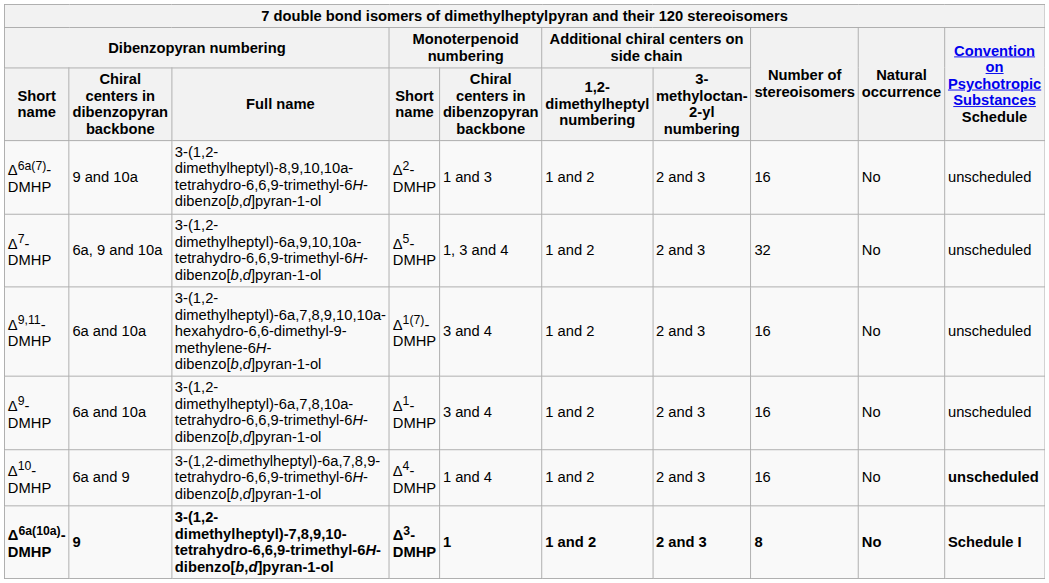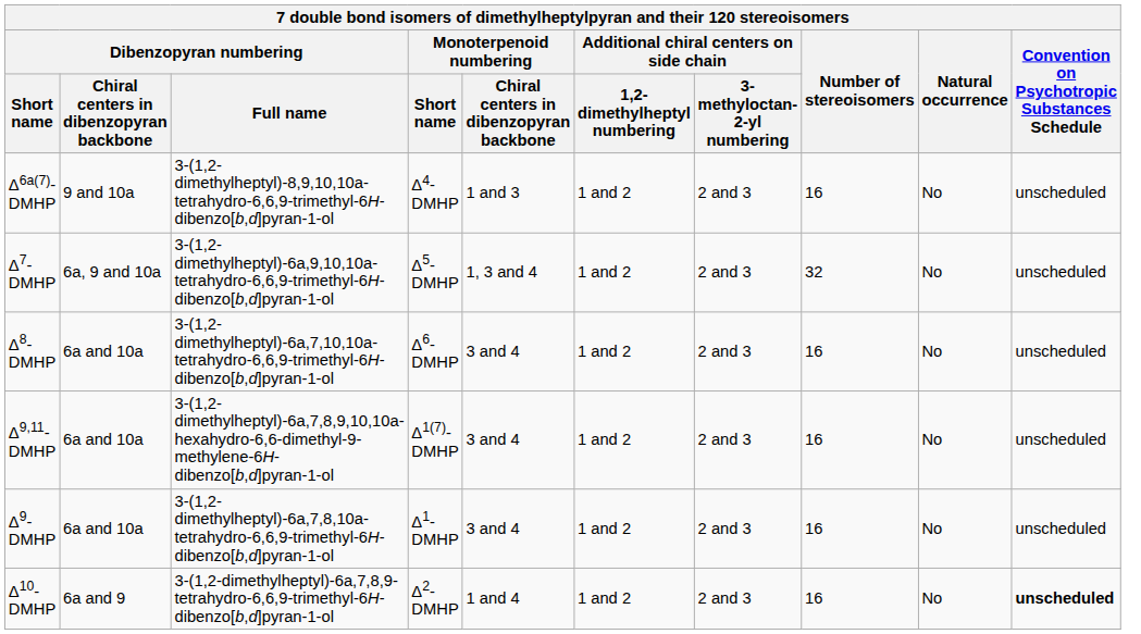 <table class="wikitable" style="clear:left">
 <tr>
 <th colspan="10">7 double bond isomers of dimethylheptylpyran and their 120 stereoisomers</th>
 </tr>
 <tr>
 <th colspan="3">Dibenzopyran numbering</th>
 <th colspan="2">Monoterpenoid numbering</th>
 <th colspan="2">Additional chiral centers on side chain</th>
 <th rowspan="2">Number of stereoisomers</th>
 <th rowspan="2">Natural occurrence</th>
 <th rowspan="2"><a href='#'>Convention on Psychotropic Substances</a> Schedule</th>
 </tr>
 <tr>
 <th>Short name</th>
 <th>Chiral centers in dibenzopyran backbone</th>
 <th>Full name</th>
 <th>Short name</th>
 <th>Chiral centers in dibenzopyran backbone</th>
 <th>1,2-dimethylheptyl numbering</th>
 <th>3-methyloctan-2-yl numbering</th>
 </tr>
 <tr>
 <td>Δ<sup>6a(7)</sup>-DMHP</td>
 <td>9 and 10a</td>
 <td>3-(1,2-dimethylheptyl)-8,9,10,10a-tetrahydro-6,6,9-trimethyl-6<em>H</em>-dibenzo[<em>b</em>,<em>d</em>]pyran-1-ol</td>
-<td>Δ<sup>2</sup>-DMHP</td>
+<td>Δ<sup>4</sup>-DMHP</td>
 <td>1 and 3</td>
 <td>1 and 2</td>
 <td>2 and 3</td>
 <td>16</td>
 <td>No</td>
 <td>unscheduled</td>
 </tr>
 <tr>
 <td>Δ<sup>7</sup>-DMHP</td>
 <td>6a, 9 and 10a</td>
 <td>3-(1,2-dimethylheptyl)-6a,9,10,10a-tetrahydro-6,6,9-trimethyl-6<em>H</em>-dibenzo[<em>b</em>,<em>d</em>]pyran-1-ol</td>
 <td>Δ<sup>5</sup>-DMHP</td>
 <td>1, 3 and 4</td>
 <td>1 and 2</td>
 <td>2 and 3</td>
 <td>32</td>
+<td>No</td>
+<td>unscheduled</td>
+</tr>
+<tr>
+<td>Δ<sup>8</sup>-DMHP</td>
+<td>6a and 10a</td>
+<td>3-(1,2-dimethylheptyl)-6a,7,10,10a-tetrahydro-6,6,9-trimethyl-6<em>H</em>-dibenzo[<em>b</em>,<em>d</em>]pyran-1-ol</td>
+<td>Δ<sup>6</sup>-DMHP</td>
+<td>3 and 4</td>
+<td>1 and 2</td>
+<td>2 and 3</td>
+<td>16</td>
 <td>No</td>
 <td>unscheduled</td>
 </tr>
 <tr>
 <td>Δ<sup>9,11</sup>-DMHP</td>
 <td>6a and 10a</td>
 <td>3-(1,2-dimethylheptyl)-6a,7,8,9,10,10a-hexahydro-6,6-dimethyl-9-methylene-6<em>H</em>-dibenzo[<em>b</em>,<em>d</em>]pyran-1-ol</td>
 <td>Δ<sup>1(7)</sup>-DMHP</td>
 <td>3 and 4</td>
 <td>1 and 2</td>
 <td>2 and 3</td>
 <td>16</td>
 <td>No</td>
 <td>unscheduled</td>
 </tr>
 <tr>
 <td>Δ<sup>9</sup>-DMHP</td>
 <td>6a and 10a</td>
 <td>3-(1,2-dimethylheptyl)-6a,7,8,10a-tetrahydro-6,6,9-trimethyl-6<em>H</em>-dibenzo[<em>b</em>,<em>d</em>]pyran-1-ol</td>
 <td>Δ<sup>1</sup>-DMHP</td>
 <td>3 and 4</td>
 <td>1 and 2</td>
 <td>2 and 3</td>
 <td>16</td>
 <td>No</td>
 <td>unscheduled</td>
 </tr>
 <tr>
 <td>Δ<sup>10</sup>-DMHP</td>
 <td>6a and 9</td>
 <td>3-(1,2-dimethylheptyl)-6a,7,8,9-tetrahydro-6,6,9-trimethyl-6<em>H</em>-dibenzo[<em>b</em>,<em>d</em>]pyran-1-ol</td>
-<td>Δ<sup>4</sup>-DMHP</td>
+<td>Δ<sup>2</sup>-DMHP</td>
 <td>1 and 4</td>
 <td>1 and 2</td>
 <td>2 and 3</td>
 <td>16</td>
 <td>No</td>
 <td><strong>unscheduled</strong></td>
 </tr>
-<tr>
-<td><strong>Δ<sup>6a(10a)</sup>-DMHP</strong></td>
-<td><strong>9</strong></td>
-<td><strong>3-(1,2-dimethylheptyl)-7,8,9,10-tetrahydro-6,6,9-trimethyl-6<em>H</em>-dibenzo[<em>b</em>,<em>d</em>]pyran-1-ol</strong></td>
-<td><strong>Δ<sup>3</sup>-DMHP</strong></td>
-<td><strong>1</strong></td>
-<td><strong>1 and 2</strong></td>
-<td><strong>2 and 3</strong></td>
-<td><strong>8</strong></td>
-<td><strong>No</strong></td>
-<td><strong>Schedule I</strong></td>
-</tr>
 </table>
